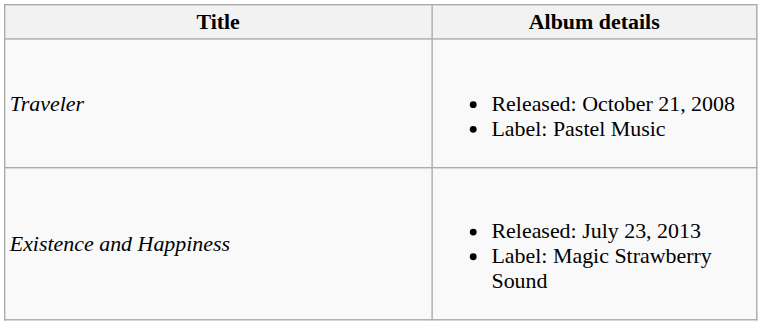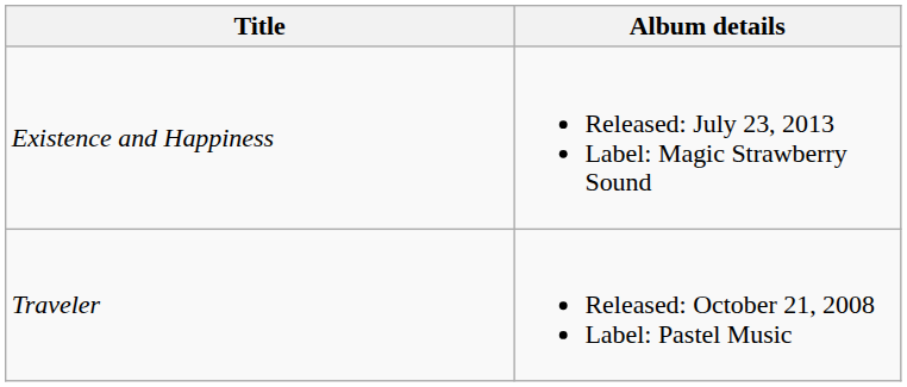 <table class="wikitable" style="width:550px">
 <tr>
 <th>Title</th>
 <th align="center" width="230px">Album details</th>
 </tr>
 <tr>
+<td><em>Existence and Happiness</em></td>
+<td><br><ul><li>Released: July 23, 2013</li><li>Label: Magic Strawberry Sound</li></ul></td>
+</tr>
+<tr>
 <td><em>Traveler</em></td>
 <td><br><ul><li>Released: October 21, 2008</li><li>Label: Pastel Music</li></ul></td>
 </tr>
-<tr>
-<td><em>Existence and Happiness</em></td>
-<td><br><ul><li>Released: July 23, 2013</li><li>Label: Magic Strawberry Sound</li></ul></td>
-</tr>
 </table>
